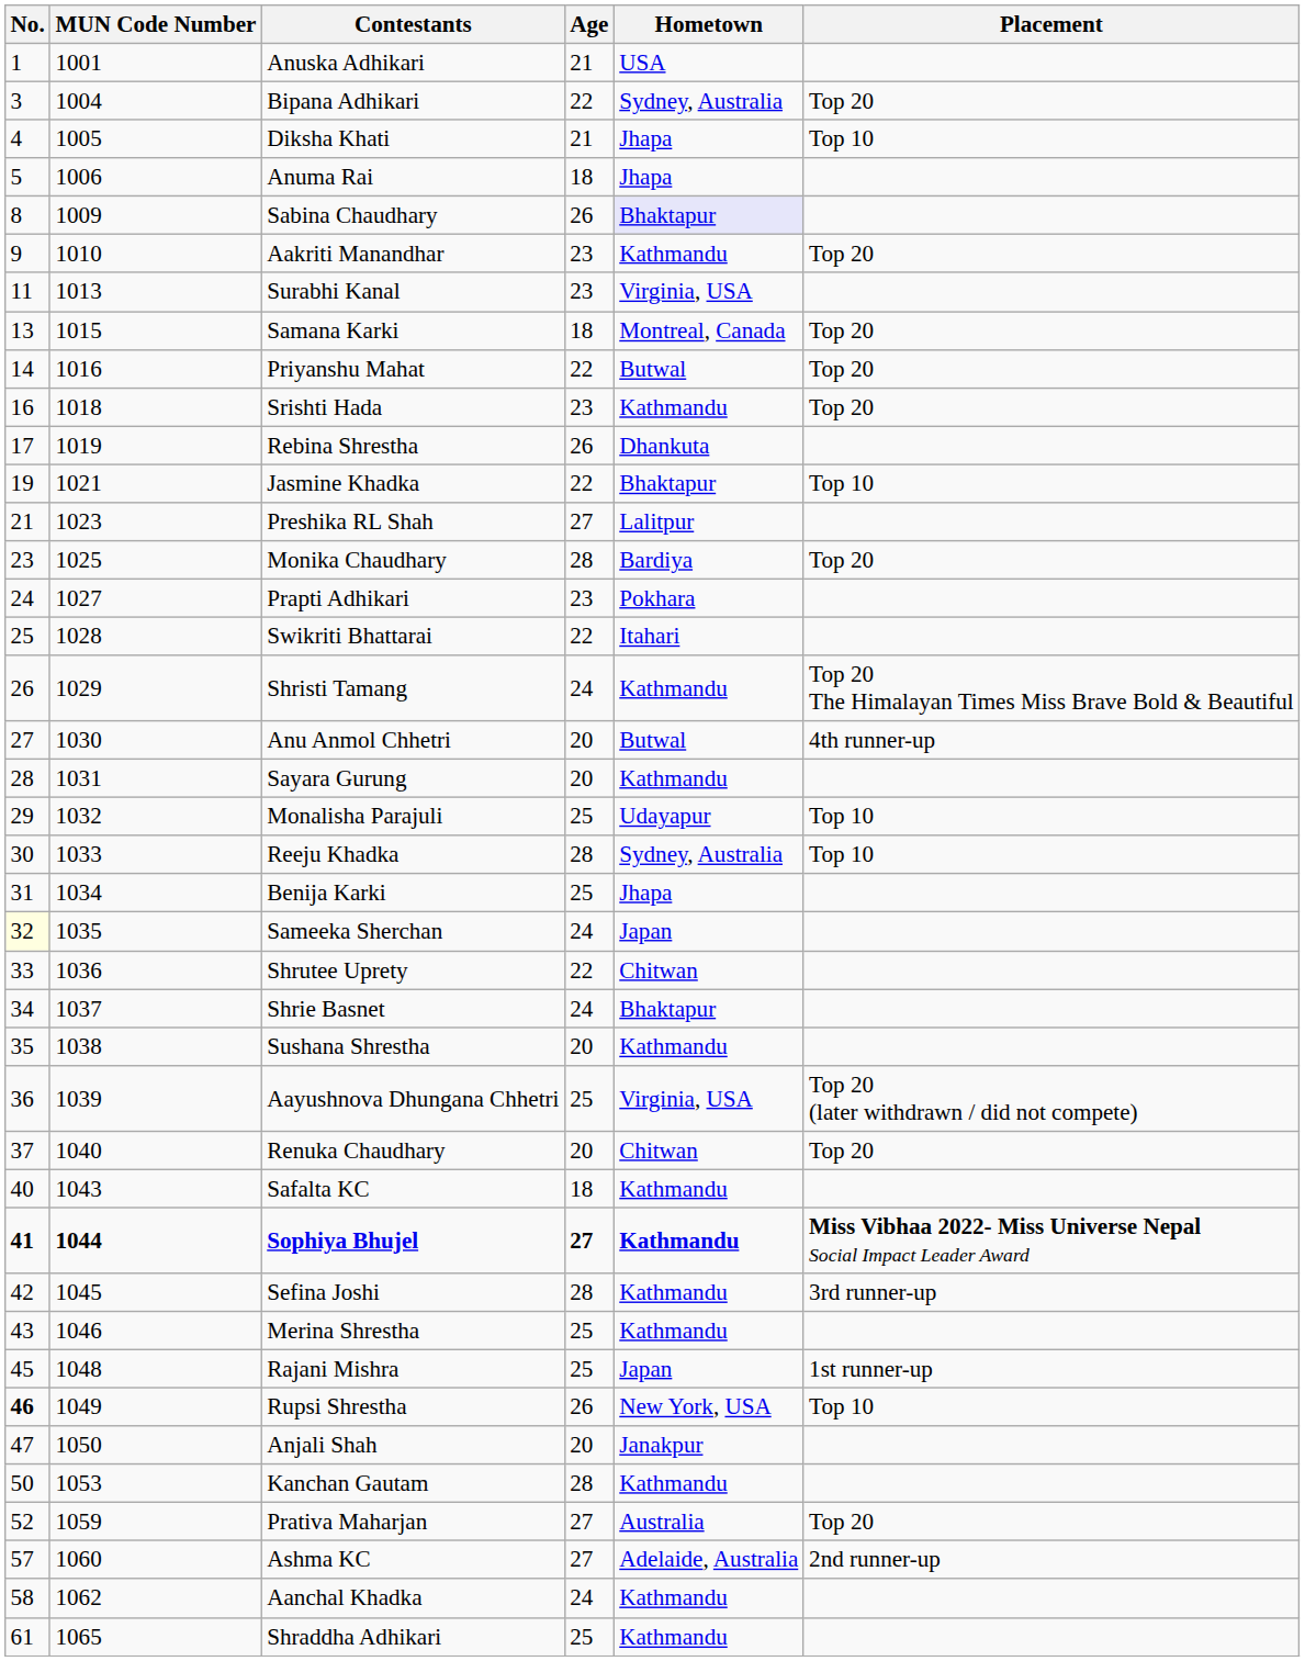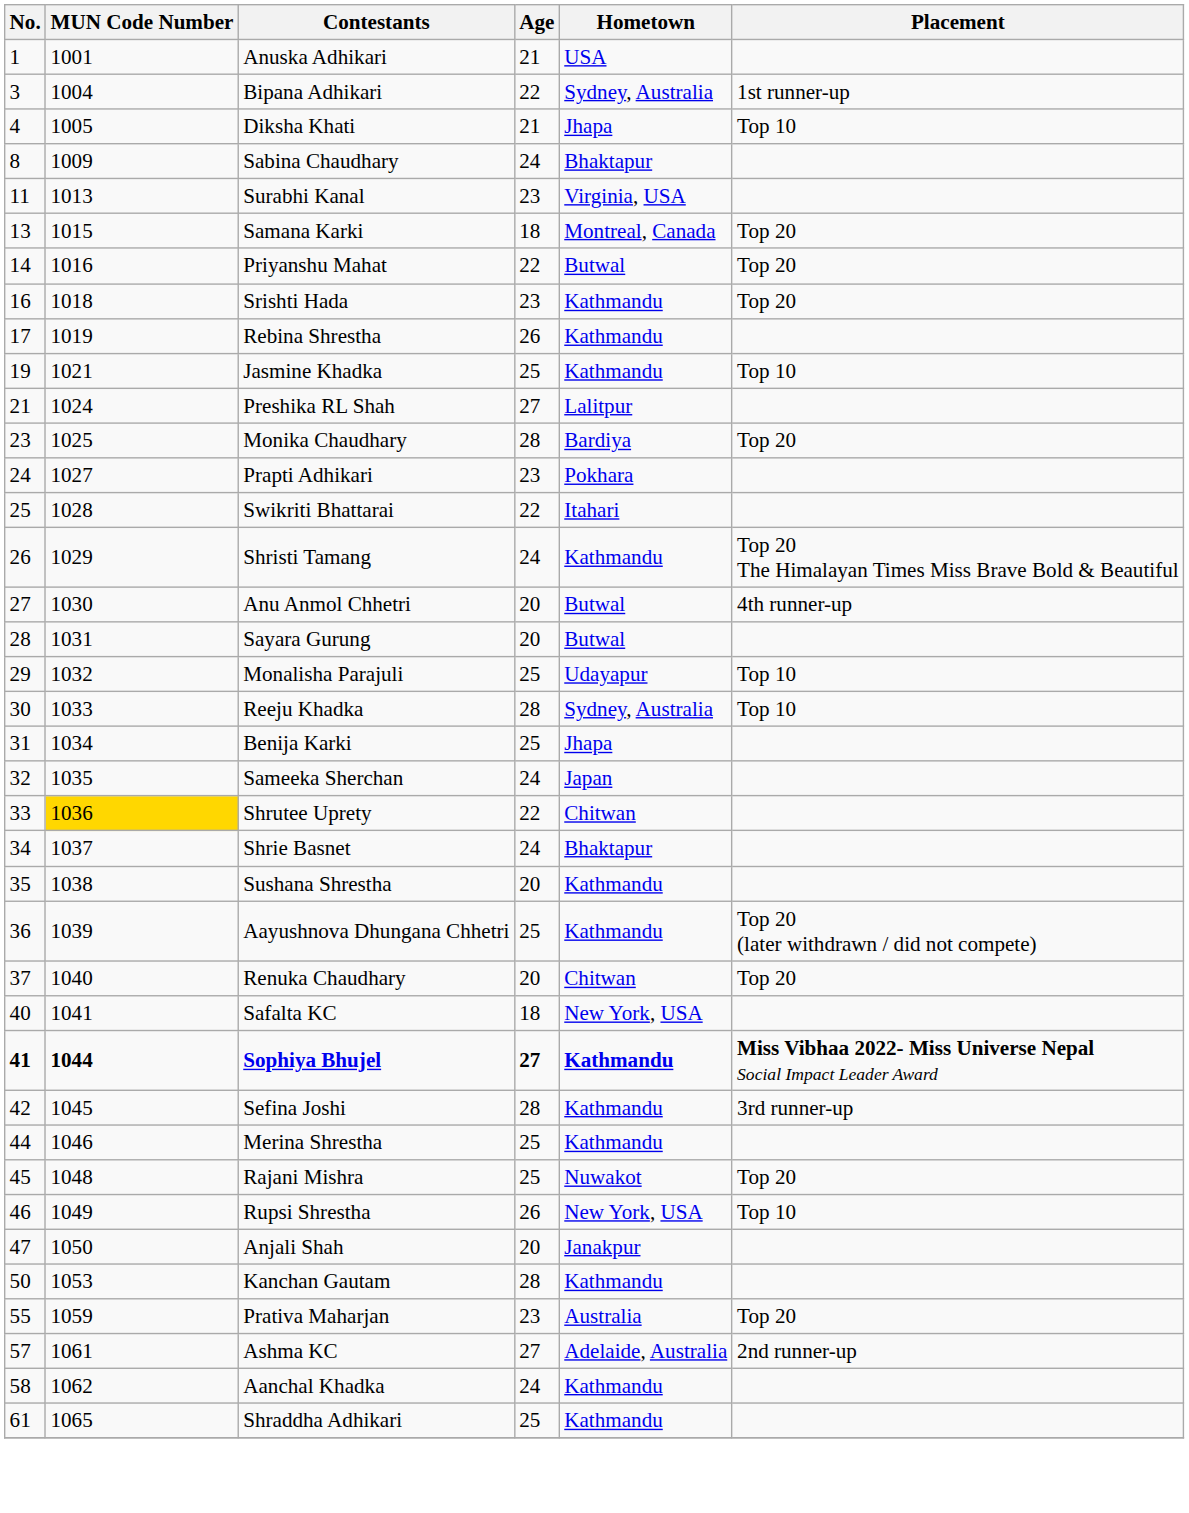 <table class="wikitable sortable" style="font-size: 95%">
 <tr>
 <th>No.</th>
 <th>MUN Code Number</th>
 <th>Contestants</th>
 <th>Age</th>
 <th>Hometown</th>
 <th>Placement</th>
 </tr>
 <tr>
 <td>1</td>
 <td>1001</td>
 <td>Anuska Adhikari</td>
 <td>21</td>
 <td> <a href='#'>USA</a></td>
 <td></td>
 </tr>
 <tr>
 <td>3</td>
 <td>1004</td>
 <td>Bipana Adhikari</td>
 <td>22</td>
 <td> <a href='#'>Sydney</a>, <a href='#'>Australia</a></td>
-<td>Top 20</td>
+<td>1st runner-up</td>
 </tr>
 <tr>
 <td>4</td>
 <td>1005</td>
 <td>Diksha Khati</td>
 <td>21</td>
 <td> <a href='#'>Jhapa</a></td>
 <td>Top 10</td>
 </tr>
 <tr>
-<td>5</td>
-<td>1006</td>
-<td>Anuma Rai</td>
-<td>18</td>
-<td> <a href='#'>Jhapa</a></td>
-<td></td>
-</tr>
-<tr>
 <td>8</td>
 <td>1009</td>
 <td>Sabina Chaudhary</td>
-<td>26</td>
-<td style="background: lavender;"> <a href='#'>Bhaktapur</a></td>
+<td>24</td>
+<td> <a href='#'>Bhaktapur</a></td>
 <td></td>
-</tr>
-<tr>
-<td>9</td>
-<td>1010</td>
-<td>Aakriti Manandhar</td>
-<td>23</td>
-<td> <a href='#'>Kathmandu</a></td>
-<td>Top 20</td>
 </tr>
 <tr>
 <td>11</td>
 <td>1013</td>
 <td>Surabhi Kanal</td>
 <td>23</td>
 <td> <a href='#'>Virginia</a>, <a href='#'>USA</a></td>
 <td></td>
 </tr>
 <tr>
 <td>13</td>
 <td>1015</td>
 <td>Samana Karki</td>
 <td>18</td>
 <td> <a href='#'>Montreal</a>, <a href='#'>Canada</a></td>
 <td>Top 20</td>
 </tr>
 <tr>
 <td>14</td>
 <td>1016</td>
 <td>Priyanshu Mahat</td>
 <td>22</td>
 <td> <a href='#'>Butwal</a></td>
 <td>Top 20</td>
 </tr>
 <tr>
 <td>16</td>
 <td>1018</td>
 <td>Srishti Hada</td>
 <td>23</td>
 <td> <a href='#'>Kathmandu</a></td>
 <td>Top 20</td>
 </tr>
 <tr>
 <td>17</td>
 <td>1019</td>
 <td>Rebina Shrestha</td>
 <td>26</td>
-<td> <a href='#'>Dhankuta</a></td>
+<td> <a href='#'>Kathmandu</a></td>
 <td></td>
 </tr>
 <tr>
 <td>19</td>
 <td>1021</td>
 <td>Jasmine Khadka</td>
-<td>22</td>
-<td> <a href='#'>Bhaktapur</a></td>
+<td>25</td>
+<td> <a href='#'>Kathmandu</a></td>
 <td>Top 10</td>
 </tr>
 <tr>
 <td>21</td>
-<td>1023</td>
+<td>1024</td>
 <td>Preshika RL Shah</td>
 <td>27</td>
 <td> <a href='#'>Lalitpur</a></td>
 <td></td>
 </tr>
 <tr>
 <td>23</td>
 <td>1025</td>
 <td>Monika Chaudhary</td>
 <td>28</td>
 <td> <a href='#'>Bardiya</a></td>
 <td>Top 20</td>
 </tr>
 <tr>
 <td>24</td>
 <td>1027</td>
 <td>Prapti Adhikari</td>
 <td>23</td>
 <td> <a href='#'>Pokhara</a></td>
 <td></td>
 </tr>
 <tr>
 <td>25</td>
 <td>1028</td>
 <td>Swikriti Bhattarai</td>
 <td>22</td>
 <td> <a href='#'>Itahari</a></td>
 <td></td>
 </tr>
 <tr>
 <td>26</td>
 <td>1029</td>
 <td>Shristi Tamang</td>
 <td>24</td>
 <td> <a href='#'>Kathmandu</a></td>
 <td>Top 20 <br> The Himalayan Times Miss Brave Bold & Beautiful </td>
 </tr>
 <tr>
 <td>27</td>
 <td>1030</td>
 <td>Anu Anmol Chhetri</td>
 <td>20</td>
 <td> <a href='#'>Butwal</a></td>
 <td>4th runner-up</td>
 </tr>
 <tr>
 <td>28</td>
 <td>1031</td>
 <td>Sayara Gurung</td>
 <td>20</td>
-<td> <a href='#'>Kathmandu</a></td>
+<td> <a href='#'>Butwal</a></td>
 <td></td>
 </tr>
 <tr>
 <td>29</td>
 <td>1032</td>
 <td>Monalisha Parajuli</td>
 <td>25</td>
 <td> <a href='#'>Udayapur</a></td>
 <td>Top 10</td>
 </tr>
 <tr>
 <td>30</td>
 <td>1033</td>
 <td>Reeju Khadka</td>
 <td>28</td>
 <td> <a href='#'>Sydney</a>, <a href='#'>Australia</a></td>
 <td>Top 10</td>
 </tr>
 <tr>
 <td>31</td>
 <td>1034</td>
 <td>Benija Karki</td>
 <td>25</td>
 <td> <a href='#'>Jhapa</a></td>
 <td></td>
 </tr>
 <tr>
-<td style="background: lightyellow;">32</td>
+<td>32</td>
 <td>1035</td>
 <td>Sameeka Sherchan</td>
 <td>24</td>
 <td> <a href='#'>Japan</a></td>
 <td></td>
 </tr>
 <tr>
 <td>33</td>
-<td>1036</td>
+<td style="background: gold;">1036</td>
 <td>Shrutee Uprety</td>
 <td>22</td>
 <td> <a href='#'>Chitwan</a></td>
 <td></td>
 </tr>
 <tr>
 <td>34</td>
 <td>1037</td>
 <td>Shrie Basnet</td>
 <td>24</td>
 <td> <a href='#'>Bhaktapur</a></td>
 <td></td>
 </tr>
 <tr>
 <td>35</td>
 <td>1038</td>
 <td>Sushana Shrestha</td>
 <td>20</td>
 <td> <a href='#'>Kathmandu</a></td>
 <td></td>
 </tr>
 <tr>
 <td>36</td>
 <td>1039</td>
 <td>Aayushnova Dhungana Chhetri</td>
 <td>25</td>
-<td> <a href='#'>Virginia</a>, <a href='#'>USA</a></td>
+<td> <a href='#'>Kathmandu</a></td>
 <td>Top 20<br>(later withdrawn / did not compete)</td>
 </tr>
 <tr>
 <td>37</td>
 <td>1040</td>
 <td>Renuka Chaudhary</td>
 <td>20</td>
 <td> <a href='#'>Chitwan</a></td>
 <td>Top 20</td>
 </tr>
 <tr>
 <td>40</td>
-<td>1043</td>
+<td>1041</td>
 <td>Safalta KC</td>
 <td>18</td>
-<td> <a href='#'>Kathmandu</a></td>
+<td> <a href='#'>New York</a>, <a href='#'>USA</a></td>
 <td></td>
 </tr>
 <tr>
 <td><strong>41</strong></td>
 <td><strong>1044</strong></td>
 <td><strong><a href='#'>Sophiya Bhujel</a></strong></td>
 <td><strong>27</strong></td>
 <td><strong> <a href='#'>Kathmandu</a></strong></td>
 <td><strong>Miss Vibhaa 2022- Miss Universe Nepal</strong><br> <em><small>Social Impact Leader Award</small></em></td>
 </tr>
 <tr>
 <td>42</td>
 <td>1045</td>
 <td>Sefina Joshi</td>
 <td>28</td>
 <td> <a href='#'>Kathmandu</a></td>
 <td>3rd runner-up</td>
 </tr>
 <tr>
-<td>43</td>
+<td>44</td>
 <td>1046</td>
 <td>Merina Shrestha</td>
 <td>25</td>
 <td> <a href='#'>Kathmandu</a></td>
 <td></td>
 </tr>
 <tr>
 <td>45</td>
 <td>1048</td>
 <td>Rajani Mishra</td>
 <td>25</td>
-<td> <a href='#'>Japan</a></td>
-<td>1st runner-up</td>
+<td> <a href='#'>Nuwakot</a></td>
+<td>Top 20</td>
 </tr>
 <tr>
-<td><strong>46</strong></td>
+<td>46</td>
 <td>1049</td>
 <td>Rupsi Shrestha</td>
 <td>26</td>
 <td> <a href='#'>New York</a>, <a href='#'>USA</a></td>
 <td>Top 10</td>
 </tr>
 <tr>
 <td>47</td>
 <td>1050</td>
 <td>Anjali Shah</td>
 <td>20</td>
 <td> <a href='#'>Janakpur</a></td>
 <td></td>
 </tr>
 <tr>
 <td>50</td>
 <td>1053</td>
 <td>Kanchan Gautam</td>
 <td>28</td>
 <td> <a href='#'>Kathmandu</a></td>
 <td></td>
 </tr>
 <tr>
-<td>52</td>
+<td>55</td>
 <td>1059</td>
 <td>Prativa Maharjan</td>
-<td>27</td>
+<td>23</td>
 <td> <a href='#'>Australia</a></td>
 <td>Top 20</td>
 </tr>
 <tr>
 <td>57</td>
-<td>1060</td>
+<td>1061</td>
 <td>Ashma KC</td>
 <td>27</td>
 <td> <a href='#'>Adelaide</a>, <a href='#'>Australia</a></td>
 <td>2nd runner-up</td>
 </tr>
 <tr>
 <td>58</td>
 <td>1062</td>
 <td>Aanchal Khadka</td>
 <td>24</td>
 <td> <a href='#'>Kathmandu</a></td>
 <td></td>
 </tr>
 <tr>
 <td>61</td>
 <td>1065</td>
 <td>Shraddha Adhikari</td>
 <td>25</td>
 <td> <a href='#'>Kathmandu</a></td>
 <td></td>
 </tr>
 <tr>
 </tr>
 </table>
